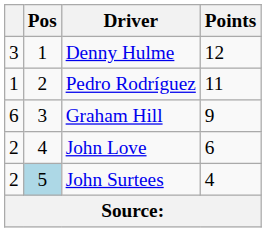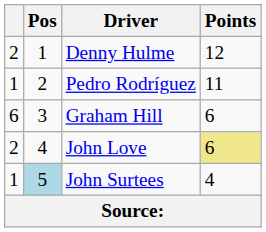 <table class="wikitable" style="font-size: 95%;">
 <tr>
 <th></th>
 <th>Pos</th>
 <th>Driver</th>
 <th>Points</th>
 </tr>
 <tr>
-<td align="left"> 3</td>
+<td align="left"> 2</td>
 <td align="center">1</td>
 <td> <a href='#'>Denny Hulme</a></td>
 <td align="left">12</td>
 </tr>
 <tr>
 <td align="left"> 1</td>
 <td align="center">2</td>
 <td> <a href='#'>Pedro Rodríguez</a></td>
 <td align="left">11</td>
 </tr>
 <tr>
 <td align="left"> 6</td>
 <td align="center">3</td>
 <td> <a href='#'>Graham Hill</a></td>
-<td align="left">9</td>
+<td align="left">6</td>
 </tr>
 <tr>
 <td align="left"> 2</td>
 <td align="center">4</td>
 <td> <a href='#'>John Love</a></td>
-<td align="left">6</td>
+<td align="left" style="background: khaki;">6</td>
 </tr>
 <tr>
-<td align="left"> 2</td>
+<td align="left"> 1</td>
 <td align="center" style="background: lightblue;">5</td>
 <td> <a href='#'>John Surtees</a></td>
 <td align="left">4</td>
 </tr>
 <tr>
 <th colspan=4>Source:</th>
 </tr>
 </table>
